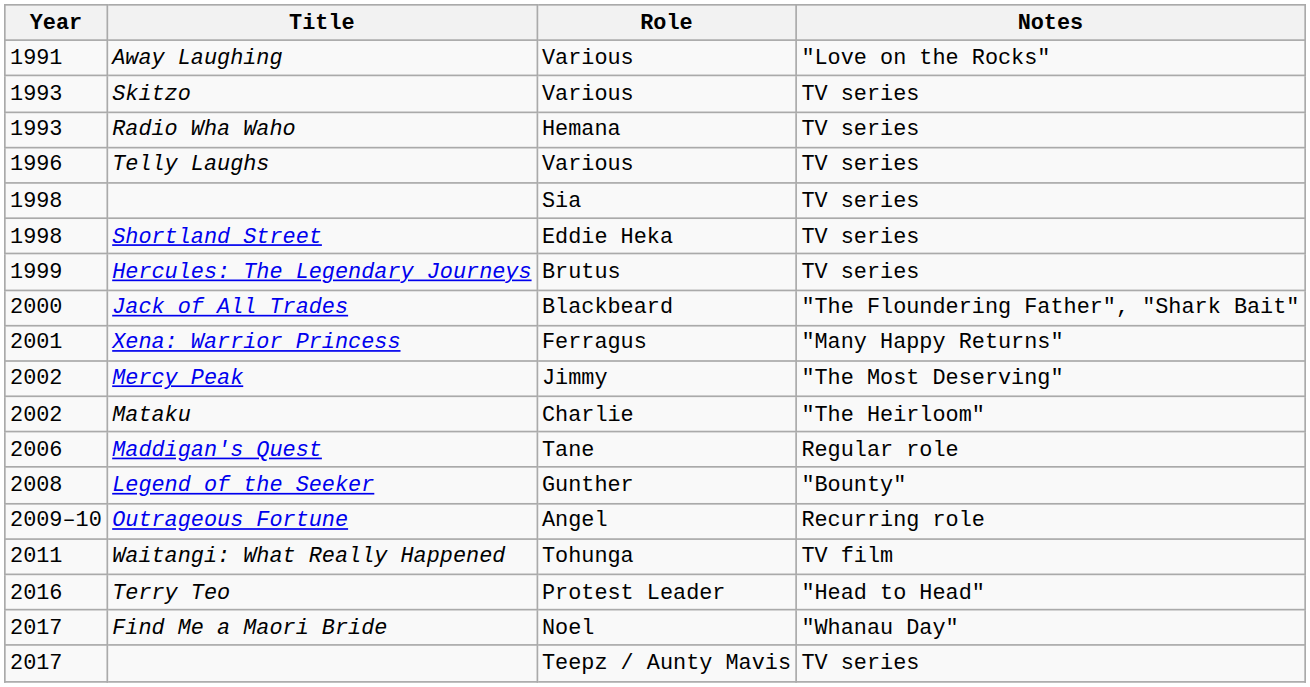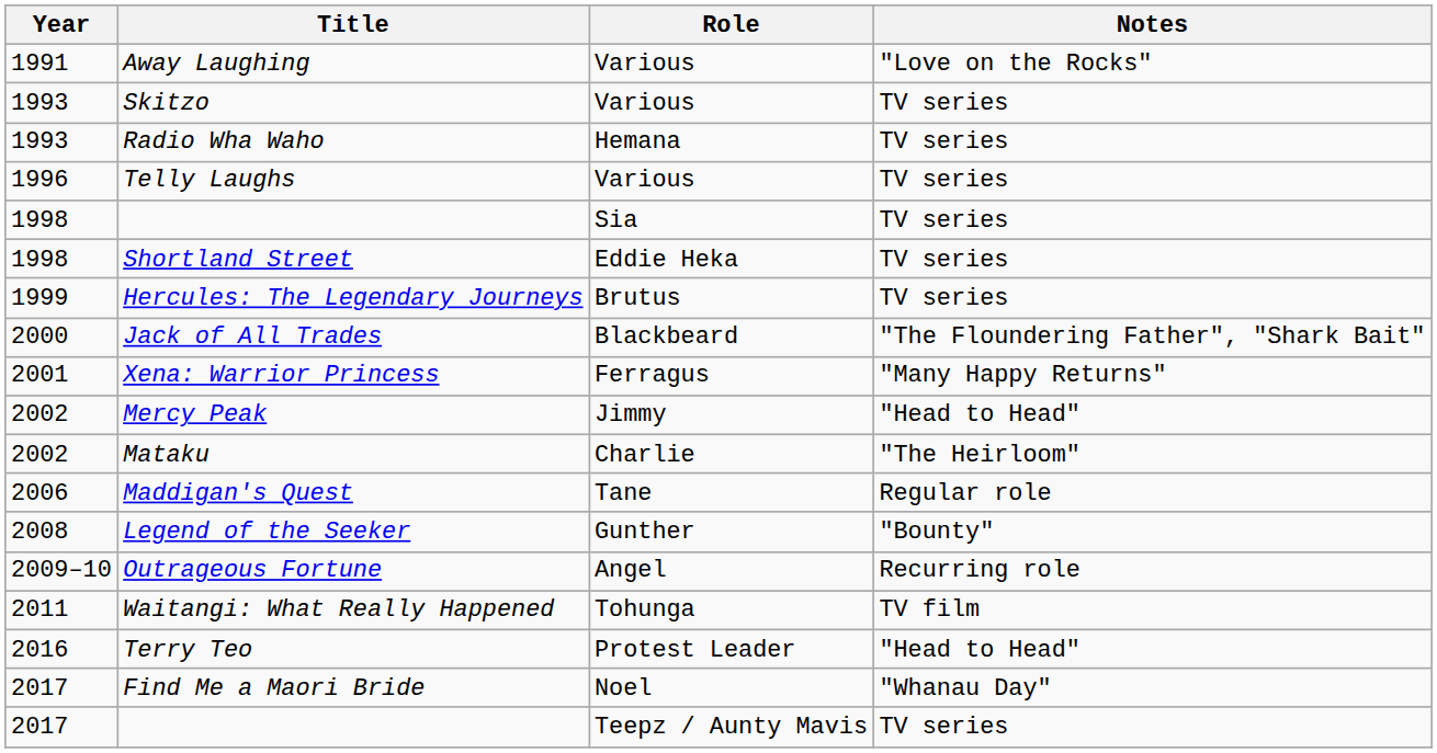 <table class="wikitable sortable">
 <tr>
 <th>Year</th>
 <th>Title</th>
 <th>Role</th>
 <th class="unsortable">Notes</th>
 </tr>
 <tr>
 <td>1991</td>
 <td><em>Away Laughing</em></td>
 <td>Various</td>
 <td>"Love on the Rocks"</td>
 </tr>
 <tr>
 <td>1993</td>
 <td><em>Skitzo</em></td>
 <td>Various</td>
 <td>TV series</td>
 </tr>
 <tr>
 <td>1993</td>
 <td><em>Radio Wha Waho</em></td>
 <td>Hemana</td>
 <td>TV series</td>
 </tr>
 <tr>
 <td>1996</td>
 <td><em>Telly Laughs</em></td>
 <td>Various</td>
 <td>TV series</td>
 </tr>
 <tr>
 <td>1998</td>
 <td><em></em></td>
 <td>Sia</td>
 <td>TV series</td>
 </tr>
 <tr>
 <td>1998</td>
 <td><em><a href='#'>Shortland Street</a></em></td>
 <td>Eddie Heka</td>
 <td>TV series</td>
 </tr>
 <tr>
 <td>1999</td>
 <td><em><a href='#'>Hercules: The Legendary Journeys</a></em></td>
 <td>Brutus</td>
 <td>TV series</td>
 </tr>
 <tr>
 <td>2000</td>
 <td><em><a href='#'>Jack of All Trades</a></em></td>
 <td>Blackbeard</td>
 <td>"The Floundering Father", "Shark Bait"</td>
 </tr>
 <tr>
 <td>2001</td>
 <td><em><a href='#'>Xena: Warrior Princess</a></em></td>
 <td>Ferragus</td>
 <td>"Many Happy Returns"</td>
 </tr>
 <tr>
 <td>2002</td>
 <td><em><a href='#'>Mercy Peak</a></em></td>
 <td>Jimmy</td>
-<td>"The Most Deserving"</td>
+<td>"Head to Head"</td>
 </tr>
 <tr>
 <td>2002</td>
 <td><em>Mataku</em></td>
 <td>Charlie</td>
 <td>"The Heirloom"</td>
 </tr>
 <tr>
 <td>2006</td>
 <td><em><a href='#'>Maddigan's Quest</a></em></td>
 <td>Tane</td>
 <td>Regular role</td>
 </tr>
 <tr>
 <td>2008</td>
 <td><em><a href='#'>Legend of the Seeker</a></em></td>
 <td>Gunther</td>
 <td>"Bounty"</td>
 </tr>
 <tr>
 <td>2009–10</td>
 <td><em><a href='#'>Outrageous Fortune</a></em></td>
 <td>Angel</td>
 <td>Recurring role</td>
 </tr>
 <tr>
 <td>2011</td>
 <td><em>Waitangi: What Really Happened</em></td>
 <td>Tohunga</td>
 <td>TV film</td>
 </tr>
 <tr>
 <td>2016</td>
 <td><em>Terry Teo</em></td>
 <td>Protest Leader</td>
 <td>"Head to Head"</td>
 </tr>
 <tr>
 <td>2017</td>
 <td><em>Find Me a Maori Bride</em></td>
 <td>Noel</td>
 <td>"Whanau Day"</td>
 </tr>
 <tr>
 <td>2017</td>
 <td><em></em></td>
 <td>Teepz / Aunty Mavis</td>
 <td>TV series</td>
 </tr>
 </table>
